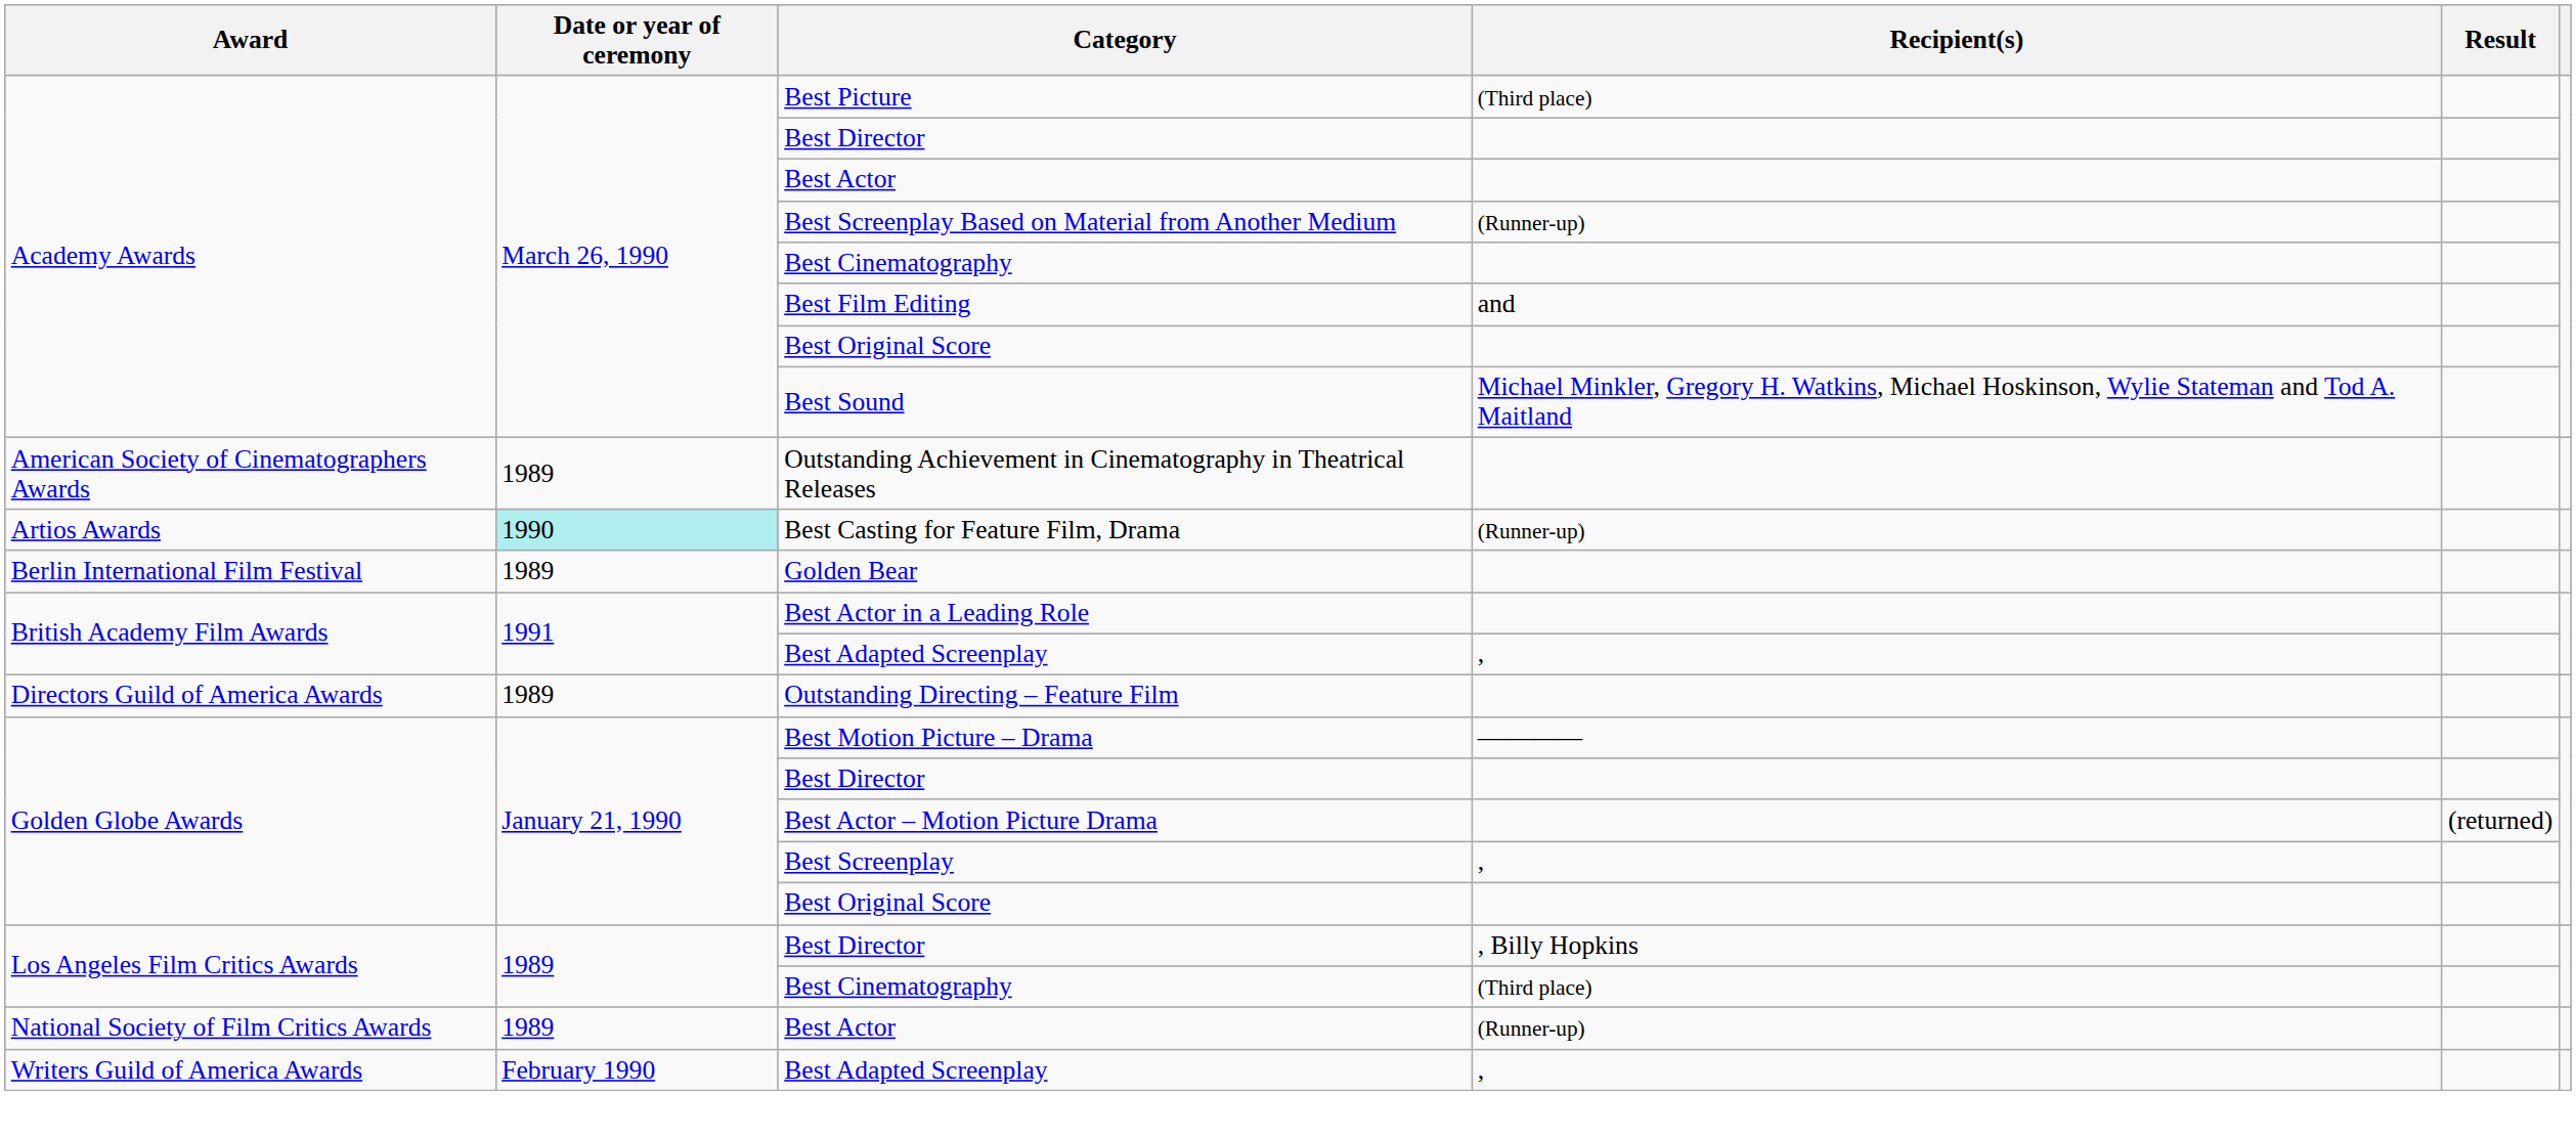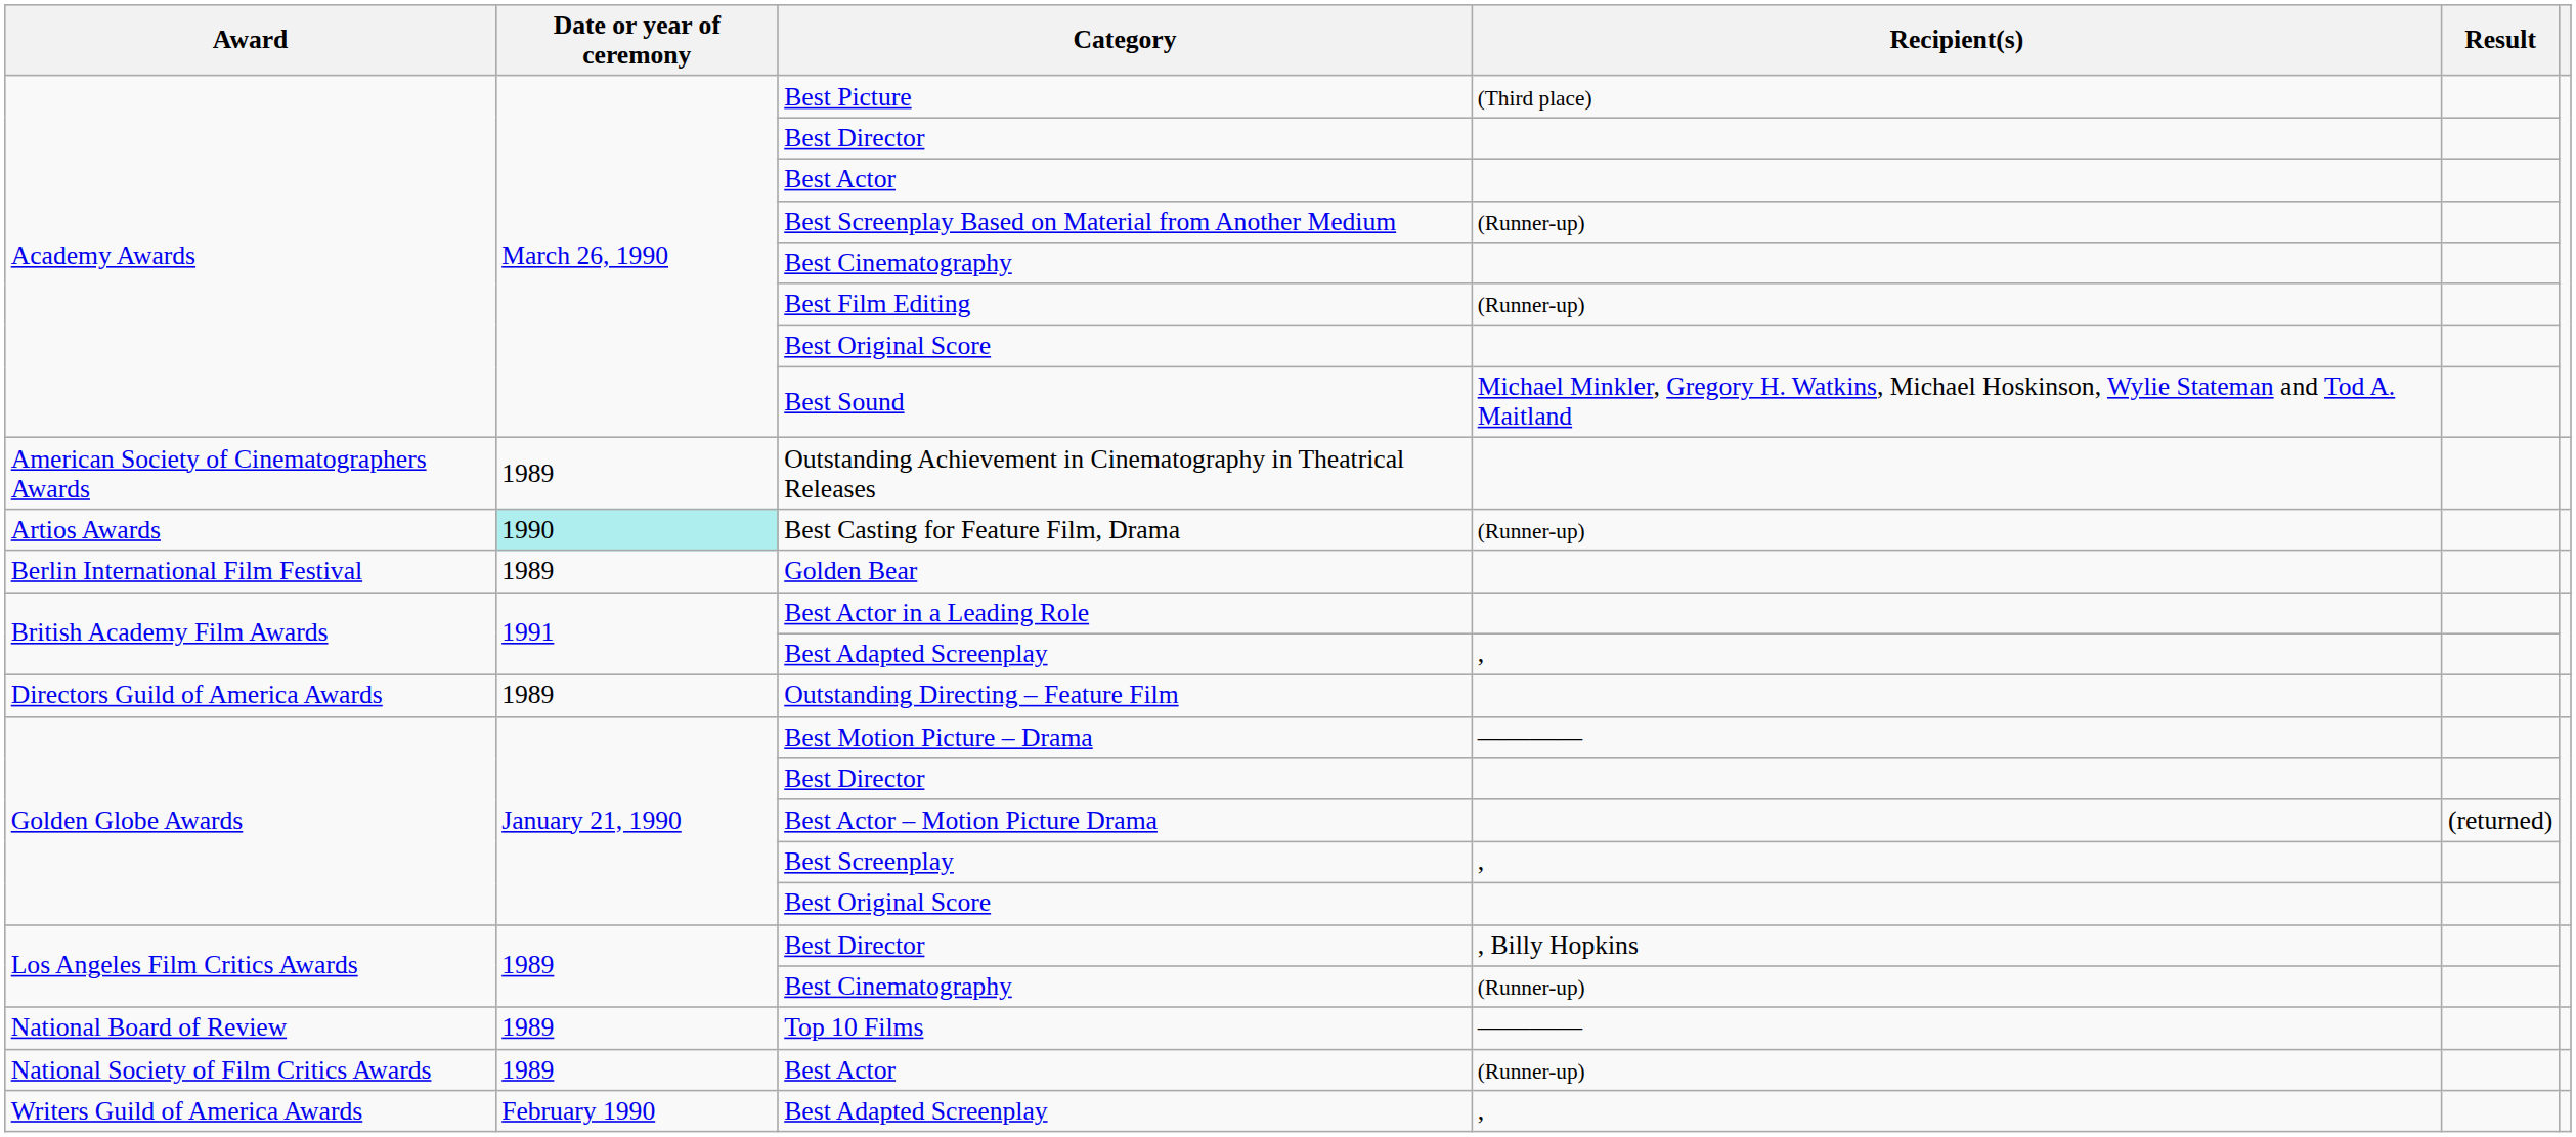 <table class="wikitable plainrowheaders sortable">
 <tr>
 <th scope="col">Award</th>
 <th scope="col">Date or year of ceremony</th>
 <th scope="col">Category</th>
 <th scope="col">Recipient(s)</th>
 <th scope="col">Result</th>
 <th scope="col" class="unsortable"></th>
 </tr>
 <tr>
 <td ! scope="row" rowspan="8"><a href='#'>Academy Awards</a></td>
 <td ! scope="row" rowspan="8"><a href='#'>March 26, 1990</a></td>
 <td><a href='#'>Best Picture</a></td>
 <td> <small>(Third place)</small></td>
 <td></td>
 <td style="text-align:center;" rowspan="8"></td>
 </tr>
 <tr>
 <td><a href='#'>Best Director</a></td>
 <td></td>
 <td></td>
 </tr>
 <tr>
 <td><a href='#'>Best Actor</a></td>
 <td></td>
 <td></td>
 </tr>
 <tr>
 <td><a href='#'>Best Screenplay Based on Material from Another Medium</a></td>
 <td> <small>(Runner-up)</small></td>
 <td></td>
 </tr>
 <tr>
 <td><a href='#'>Best Cinematography</a></td>
 <td></td>
 <td></td>
 </tr>
 <tr>
 <td><a href='#'>Best Film Editing</a></td>
-<td> and </td>
+<td> <small>(Runner-up)</small></td>
 <td></td>
 </tr>
 <tr>
 <td><a href='#'>Best Original Score</a></td>
 <td></td>
 <td></td>
 </tr>
 <tr>
 <td><a href='#'>Best Sound</a></td>
 <td><a href='#'>Michael Minkler</a>, <a href='#'>Gregory H. Watkins</a>, Michael Hoskinson, <a href='#'>Wylie Stateman</a> and <a href='#'>Tod A. Maitland</a></td>
 <td></td>
 </tr>
 <tr>
 <td ! scope="row"><a href='#'>American Society of Cinematographers Awards</a></td>
 <td>1989</td>
 <td>Outstanding Achievement in Cinematography in Theatrical Releases</td>
 <td></td>
 <td></td>
 <td style="text-align:center;"></td>
 </tr>
 <tr>
 <td ! scope="row"><a href='#'>Artios Awards</a></td>
 <td style="background: paleturquoise;">1990</td>
 <td>Best Casting for Feature Film, Drama</td>
 <td> <small>(Runner-up)</small></td>
 <td></td>
 <td style="text-align:center;"></td>
 </tr>
 <tr>
 <td ! scope="row"><a href='#'>Berlin International Film Festival</a></td>
 <td>1989</td>
 <td><a href='#'>Golden Bear</a></td>
 <td></td>
 <td></td>
 <td style="text-align:center;"></td>
 </tr>
 <tr>
 <td ! scope="row" rowspan="2"><a href='#'>British Academy Film Awards</a></td>
 <td ! scope="row" rowspan="2"><a href='#'>1991</a></td>
 <td><a href='#'>Best Actor in a Leading Role</a></td>
 <td></td>
 <td></td>
 <td style="text-align:center;" rowspan="2"></td>
 </tr>
 <tr>
 <td><a href='#'>Best Adapted Screenplay</a></td>
 <td>, </td>
 <td></td>
 </tr>
 <tr>
 <td ! scope="row"><a href='#'>Directors Guild of America Awards</a></td>
 <td>1989</td>
 <td><a href='#'>Outstanding Directing – Feature Film</a></td>
 <td></td>
 <td></td>
 <td style="text-align:center;"></td>
 </tr>
 <tr>
 <td ! scope="row" rowspan="5"><a href='#'>Golden Globe Awards</a></td>
 <td ! scope="row" rowspan="5"><a href='#'>January 21, 1990</a></td>
 <td><a href='#'>Best Motion Picture – Drama</a></td>
 <td>————</td>
 <td></td>
 <td style="text-align:center;" rowspan="5"></td>
 </tr>
 <tr>
 <td><a href='#'>Best Director</a></td>
 <td></td>
 <td></td>
 </tr>
 <tr>
 <td><a href='#'>Best Actor – Motion Picture Drama</a></td>
 <td></td>
 <td> (returned)</td>
 </tr>
 <tr>
 <td><a href='#'>Best Screenplay</a></td>
 <td>, </td>
 <td></td>
 </tr>
 <tr>
 <td><a href='#'>Best Original Score</a></td>
 <td></td>
 <td></td>
 </tr>
 <tr>
 <td ! scope="row" rowspan="2"><a href='#'>Los Angeles Film Critics Awards</a></td>
 <td rowspan="2"><a href='#'>1989</a></td>
 <td><a href='#'>Best Director</a></td>
 <td>, Billy Hopkins</td>
 <td></td>
 <td style="text-align:center;" rowspan="2"></td>
 </tr>
 <tr>
 <td><a href='#'>Best Cinematography</a></td>
-<td> <small>(Third place)</small></td>
+<td> <small>(Runner-up)</small></td>
 <td></td>
+</tr>
+<tr>
+<td ! scope="row"><a href='#'>National Board of Review</a></td>
+<td><a href='#'>1989</a></td>
+<td><a href='#'>Top 10 Films</a></td>
+<td>————</td>
+<td></td>
+<td style="text-align:center;"></td>
 </tr>
 <tr>
 <td ! scope="row"><a href='#'>National Society of Film Critics Awards</a></td>
 <td><a href='#'>1989</a></td>
 <td><a href='#'>Best Actor</a></td>
 <td> <small>(Runner-up)</small></td>
 <td></td>
 <td style="text-align:center;"></td>
 </tr>
 <tr>
 <td ! scope="row"><a href='#'>Writers Guild of America Awards</a></td>
 <td><a href='#'>February 1990</a></td>
 <td><a href='#'>Best Adapted Screenplay</a></td>
 <td>, </td>
 <td></td>
 <td style="text-align:center;"></td>
 </tr>
 </table>
